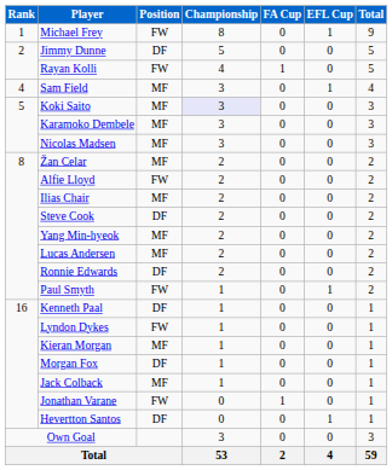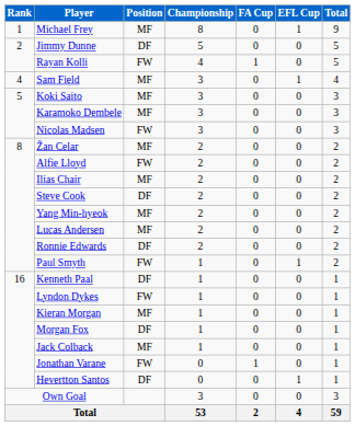 <table class="wikitable">
 <tr>
 <th style=background-color:#0066CC;color:#FFFFFF>Rank</th>
 <th style=background-color:#0066CC;color:#FFFFFF>Player</th>
 <th style=background-color:#0066CC;color:#FFFFFF>Position</th>
 <th style=background-color:#0066CC;color:#FFFFFF>Championship</th>
 <th style=background-color:#0066CC;color:#FFFFFF>FA Cup</th>
 <th style=background-color:#0066CC;color:#FFFFFF>EFL Cup</th>
 <th style=background-color:#0066CC;color:#FFFFFF>Total</th>
 </tr>
 <tr>
 <td align=center valign=top rowspan=1>1</td>
 <td> <a href='#'>Michael Frey</a></td>
-<td align=center>FW</td>
+<td align=center>MF</td>
 <td align=center>8</td>
 <td align=center>0</td>
 <td align=center>1</td>
 <td align=center>9</td>
 </tr>
 <tr>
 <td align=center valign=top rowspan=2>2</td>
 <td> <a href='#'>Jimmy Dunne</a></td>
 <td align=center>DF</td>
 <td align=center>5</td>
 <td align=center>0</td>
 <td align=center>0</td>
 <td align=center>5</td>
 </tr>
 <tr>
 <td> <a href='#'>Rayan Kolli</a></td>
 <td align=center>FW</td>
 <td align=center>4</td>
 <td align=center>1</td>
 <td align=center>0</td>
 <td align=center>5</td>
 </tr>
 <tr>
 <td align=center valign=top rowspan=1>4</td>
 <td> <a href='#'>Sam Field</a></td>
 <td align=center>MF</td>
 <td align=center>3</td>
 <td align=center>0</td>
 <td align=center>1</td>
 <td align=center>4</td>
 </tr>
 <tr>
 <td align=center valign=top rowspan=3>5</td>
 <td> <a href='#'>Koki Saito</a></td>
 <td align=center>MF</td>
-<td align=center style="background: lavender;">3</td>
+<td align=center>3</td>
 <td align=center>0</td>
 <td align=center>0</td>
 <td align=center>3</td>
 </tr>
 <tr>
 <td> <a href='#'>Karamoko Dembele</a></td>
 <td align=center>MF</td>
 <td align=center>3</td>
 <td align=center>0</td>
 <td align=center>0</td>
 <td align=center>3</td>
 </tr>
 <tr>
 <td> <a href='#'>Nicolas Madsen</a></td>
-<td align=center>MF</td>
+<td align=center>FW</td>
 <td align=center>3</td>
 <td align=center>0</td>
 <td align=center>0</td>
 <td align=center>3</td>
 </tr>
 <tr>
 <td align=center valign=top rowspan=8>8</td>
 <td> <a href='#'>Žan Celar</a></td>
 <td align=center>MF</td>
 <td align=center>2</td>
 <td align=center>0</td>
 <td align=center>0</td>
 <td align=center>2</td>
 </tr>
 <tr>
 <td> <a href='#'>Alfie Lloyd</a></td>
 <td align=center>FW</td>
 <td align=center>2</td>
 <td align=center>0</td>
 <td align=center>0</td>
 <td align=center>2</td>
 </tr>
 <tr>
 <td> <a href='#'>Ilias Chair</a></td>
 <td align=center>MF</td>
 <td align=center>2</td>
 <td align=center>0</td>
 <td align=center>0</td>
 <td align=center>2</td>
 </tr>
 <tr>
 <td> <a href='#'>Steve Cook</a></td>
 <td align=center>DF</td>
 <td align=center>2</td>
 <td align=center>0</td>
 <td align=center>0</td>
 <td align=center>2</td>
 </tr>
 <tr>
 <td> <a href='#'>Yang Min-hyeok</a></td>
 <td align=center>MF</td>
 <td align=center>2</td>
 <td align=center>0</td>
 <td align=center>0</td>
 <td align=center>2</td>
 </tr>
 <tr>
 <td> <a href='#'>Lucas Andersen</a></td>
 <td align=center>MF</td>
 <td align=center>2</td>
 <td align=center>0</td>
 <td align=center>0</td>
 <td align=center>2</td>
 </tr>
 <tr>
 <td> <a href='#'>Ronnie Edwards</a></td>
 <td align=center>DF</td>
 <td align=center>2</td>
 <td align=center>0</td>
 <td align=center>0</td>
 <td align=center>2</td>
 </tr>
 <tr>
 <td> <a href='#'>Paul Smyth</a></td>
 <td align=center>FW</td>
 <td align=center>1</td>
 <td align=center>0</td>
 <td align=center>1</td>
 <td align=center>2</td>
 </tr>
 <tr>
 <td align=center valign=top rowspan=7>16</td>
 <td> <a href='#'>Kenneth Paal</a></td>
 <td align=center>DF</td>
 <td align=center>1</td>
 <td align=center>0</td>
 <td align=center>0</td>
 <td align=center>1</td>
 </tr>
 <tr>
 <td> <a href='#'>Lyndon Dykes</a></td>
 <td align=center>FW</td>
 <td align=center>1</td>
 <td align=center>0</td>
 <td align=center>0</td>
 <td align=center>1</td>
 </tr>
 <tr>
 <td> <a href='#'>Kieran Morgan</a></td>
 <td align=center>MF</td>
 <td align=center>1</td>
 <td align=center>0</td>
 <td align=center>0</td>
 <td align=center>1</td>
 </tr>
 <tr>
 <td> <a href='#'>Morgan Fox</a></td>
 <td align=center>DF</td>
 <td align=center>1</td>
 <td align=center>0</td>
 <td align=center>0</td>
 <td align=center>1</td>
 </tr>
 <tr>
 <td> <a href='#'>Jack Colback</a></td>
 <td align=center>MF</td>
 <td align=center>1</td>
 <td align=center>0</td>
 <td align=center>0</td>
 <td align=center>1</td>
 </tr>
 <tr>
 <td> <a href='#'>Jonathan Varane</a></td>
 <td align=center>FW</td>
 <td align=center>0</td>
 <td align=center>1</td>
 <td align=center>0</td>
 <td align=center>1</td>
 </tr>
 <tr>
 <td> <a href='#'>Hevertton Santos</a></td>
 <td align=center>DF</td>
 <td align=center>0</td>
 <td align=center>0</td>
 <td align=center>1</td>
 <td align=center>1</td>
 </tr>
 <tr>
 <td colspan=2 align=center><a href='#'>Own Goal</a></td>
 <td align=center></td>
 <td align=center>3</td>
 <td align=center>0</td>
 <td align=center>0</td>
 <td align=center>3</td>
 </tr>
 <tr>
 <th colspan=3>Total</th>
 <th>53</th>
 <th>2</th>
 <th>4</th>
 <th>59</th>
 </tr>
 </table>
